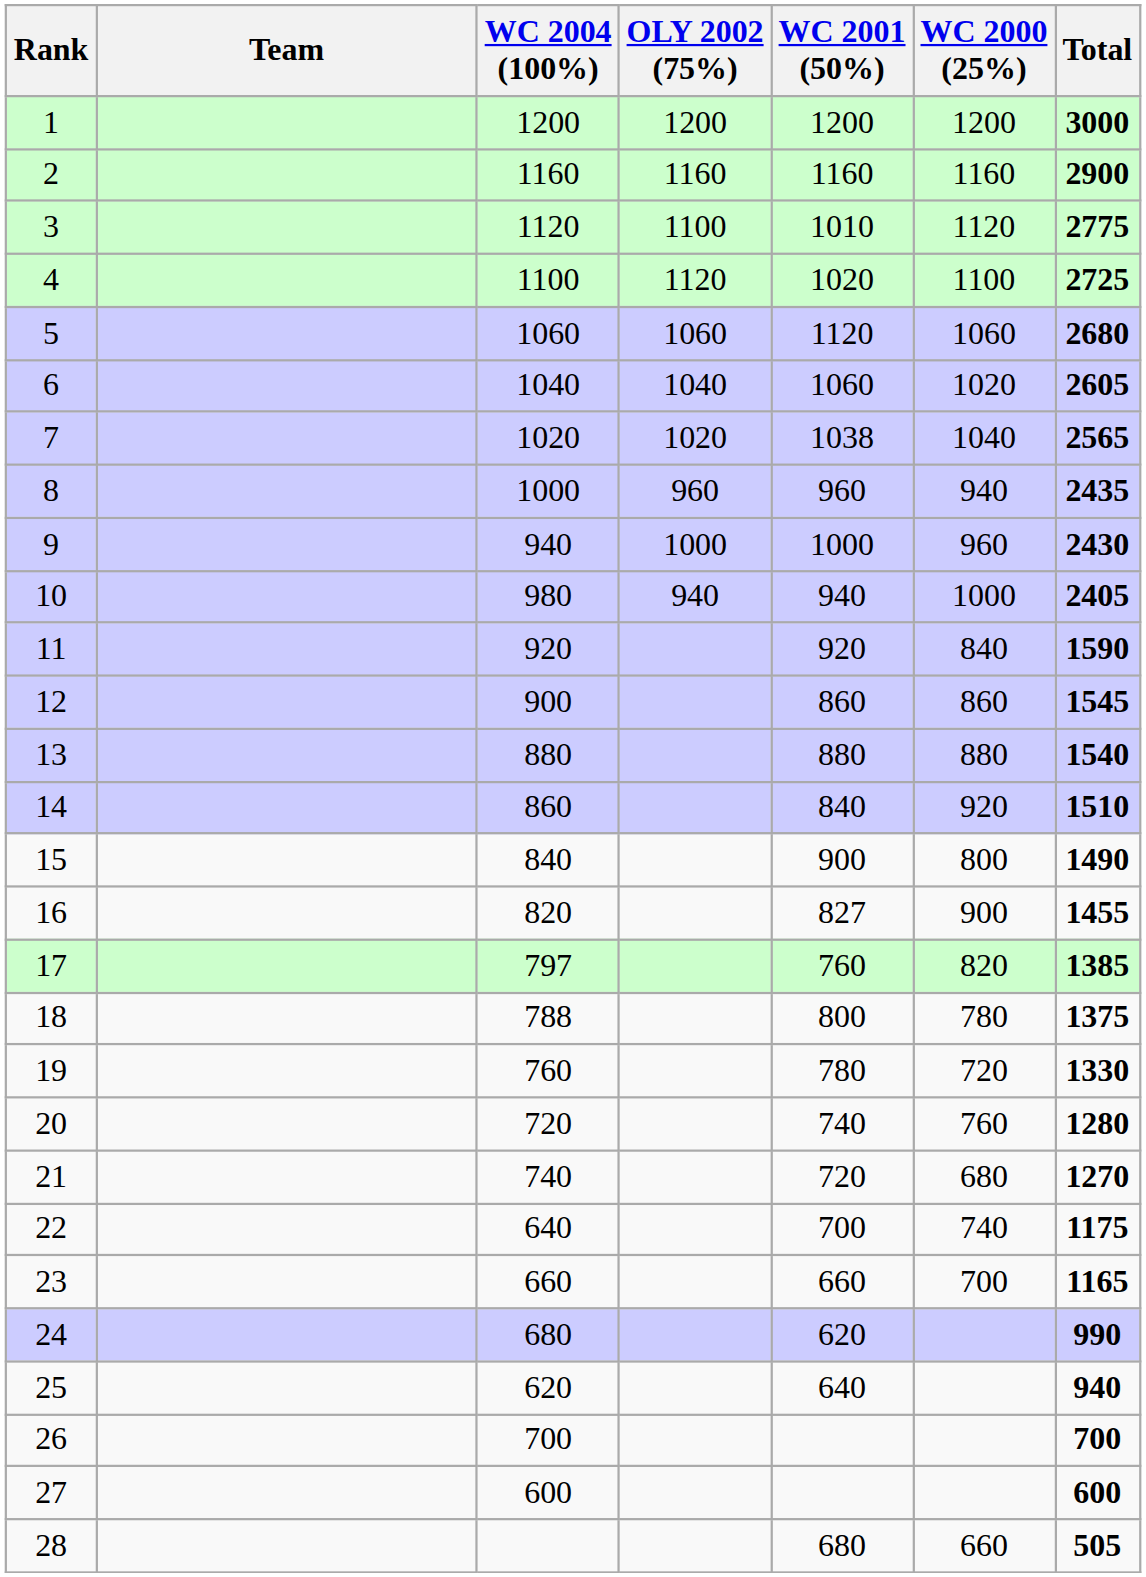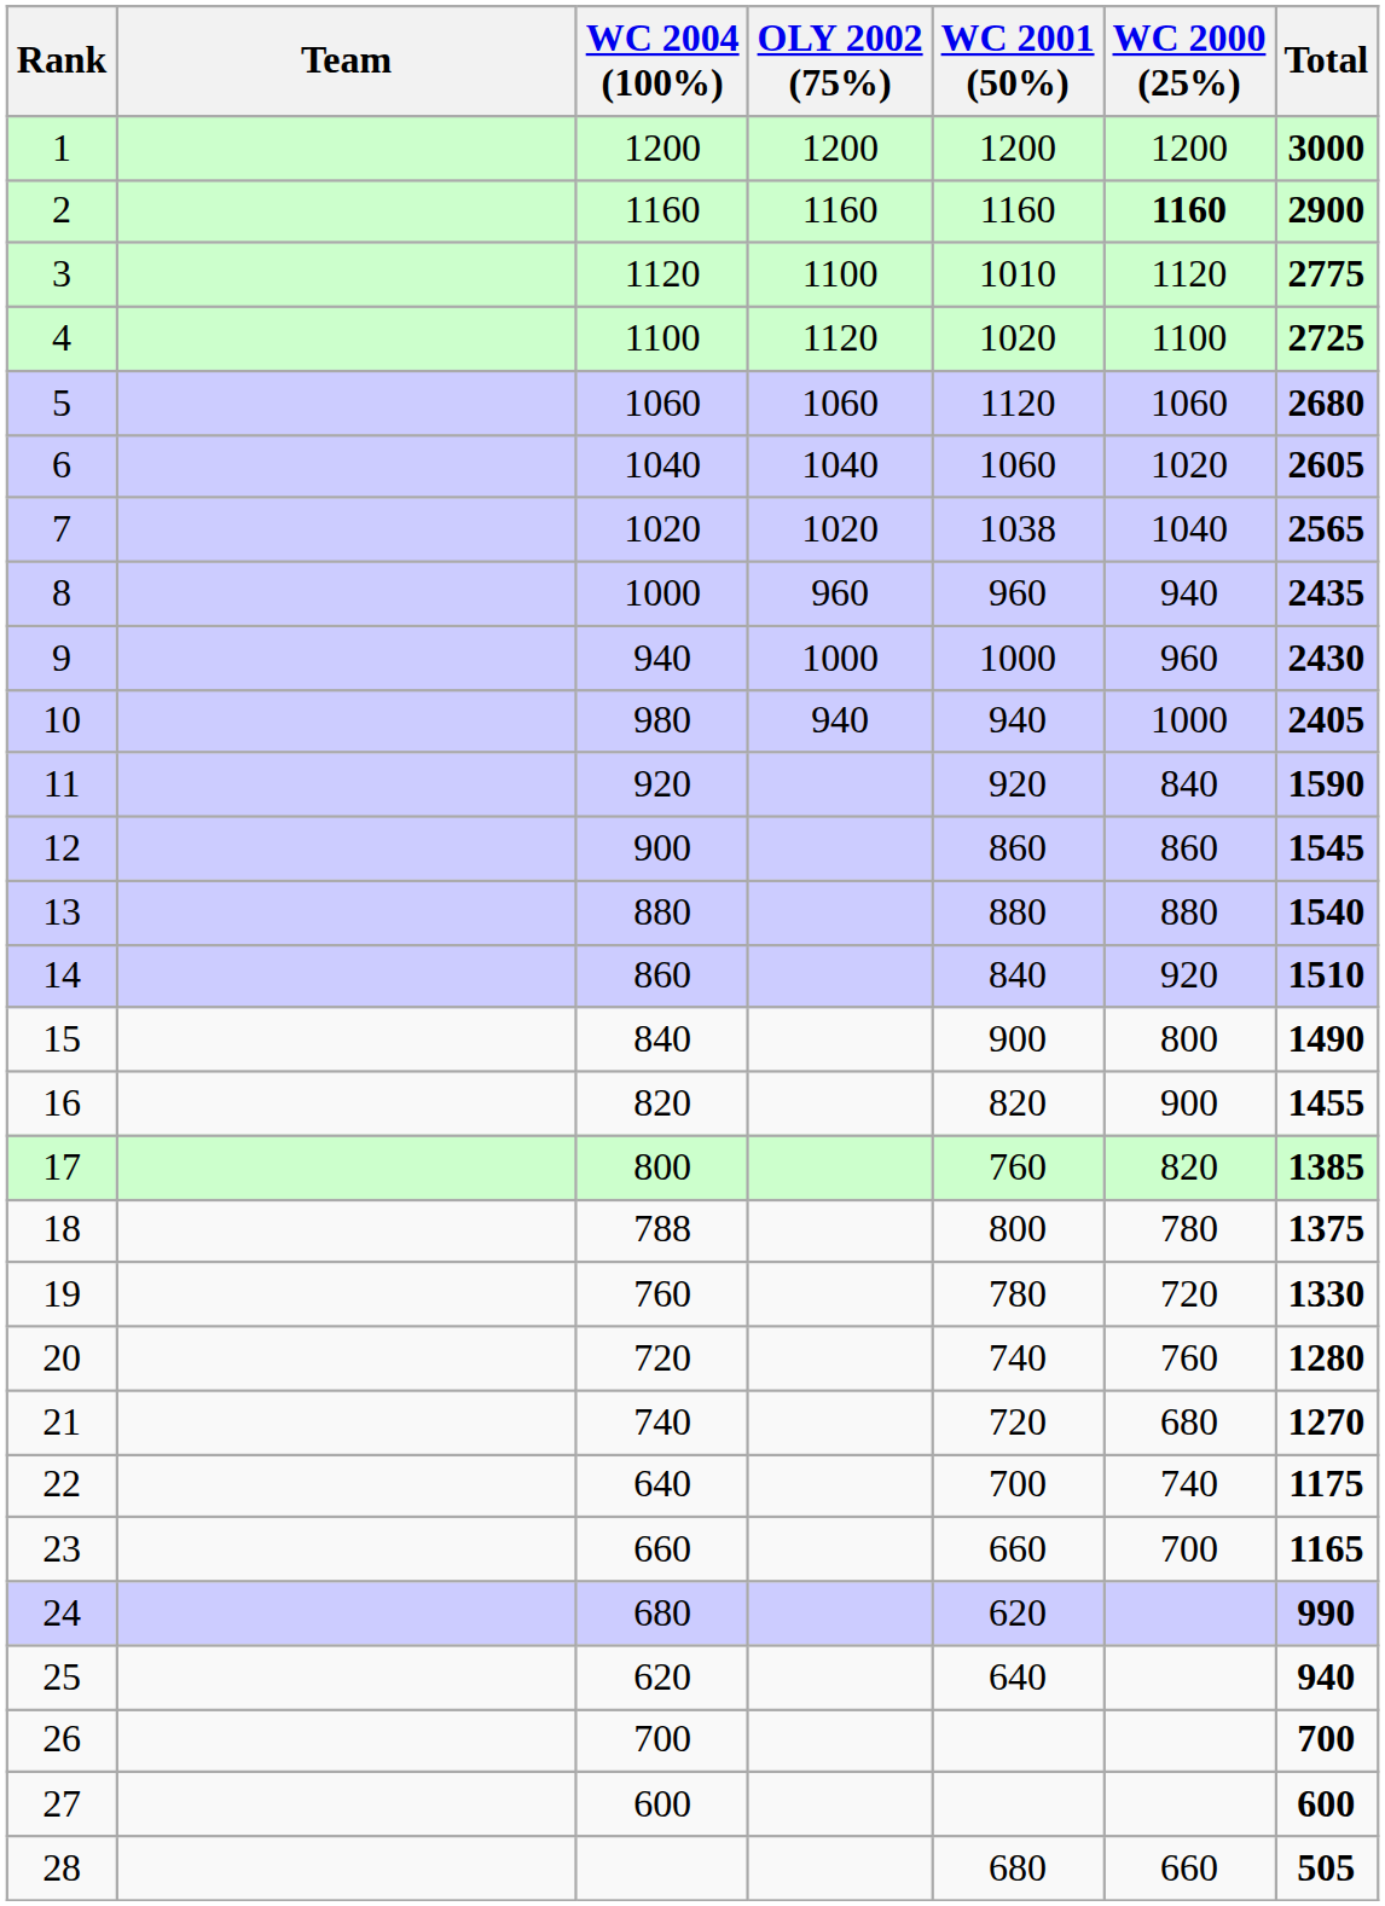 <table class="wikitable sortable" style="font-size:90%; text-align:center;margin: 1em auto 1em auto ">
 <tr>
 <th>Rank</th>
 <th width=165>Team</th>
 <th><a href='#'>WC 2004</a><br><strong>(100%)</strong></th>
 <th><a href='#'>OLY 2002</a><br><strong>(75%)</strong></th>
 <th><a href='#'>WC 2001</a><br><strong>(50%)</strong></th>
 <th><a href='#'>WC 2000</a><br><strong>(25%)</strong></th>
 <th>Total</th>
 </tr>
 <tr style="background: #ccffcc;">
 <td>1</td>
 <td align=left></td>
 <td>1200</td>
 <td>1200</td>
 <td>1200</td>
 <td>1200</td>
 <td><strong>3000</strong></td>
 </tr>
 <tr style="background: #ccffcc;">
 <td>2</td>
 <td align="left"></td>
 <td>1160</td>
 <td>1160</td>
 <td>1160</td>
-<td>1160</td>
+<td><strong>1160</strong></td>
 <td><strong>2900</strong></td>
 </tr>
 <tr style="background: #ccffcc;">
 <td>3</td>
 <td align="left"></td>
 <td>1120</td>
 <td>1100</td>
 <td>1010</td>
 <td>1120</td>
 <td><strong>2775</strong></td>
 </tr>
 <tr style="background: #ccffcc;">
 <td>4</td>
 <td align="left"></td>
 <td>1100</td>
 <td>1120</td>
 <td>1020</td>
 <td>1100</td>
 <td><strong>2725</strong></td>
 </tr>
 <tr style="background: #ccccff;">
 <td>5</td>
 <td align="left"></td>
 <td>1060</td>
 <td>1060</td>
 <td>1120</td>
 <td>1060</td>
 <td><strong>2680</strong></td>
 </tr>
 <tr style="background: #ccccff;">
 <td>6</td>
 <td align="left"></td>
 <td>1040</td>
 <td>1040</td>
 <td>1060</td>
 <td>1020</td>
 <td><strong>2605</strong></td>
 </tr>
 <tr style="background: #ccccff;">
 <td>7</td>
 <td align="left"></td>
 <td>1020</td>
 <td>1020</td>
 <td>1038</td>
 <td>1040</td>
 <td><strong>2565</strong></td>
 </tr>
 <tr style="background: #ccccff;">
 <td>8</td>
 <td align="left"></td>
 <td>1000</td>
 <td>960</td>
 <td>960</td>
 <td>940</td>
 <td><strong>2435</strong></td>
 </tr>
 <tr style="background: #ccccff;">
 <td>9</td>
 <td align="left"></td>
 <td>940</td>
 <td>1000</td>
 <td>1000</td>
 <td>960</td>
 <td><strong>2430</strong></td>
 </tr>
 <tr style="background: #ccccff;">
 <td>10</td>
 <td align=left></td>
 <td>980</td>
 <td>940</td>
 <td>940</td>
 <td>1000</td>
 <td><strong>2405</strong></td>
 </tr>
 <tr style="background: #ccccff;">
 <td>11</td>
 <td align="left"></td>
 <td>920</td>
 <td></td>
 <td>920</td>
 <td>840</td>
 <td><strong>1590</strong></td>
 </tr>
 <tr style="background: #ccccff;">
 <td>12</td>
 <td align="left"></td>
 <td>900</td>
 <td></td>
 <td>860</td>
 <td>860</td>
 <td><strong>1545</strong></td>
 </tr>
 <tr style="background: #ccccff;">
 <td>13</td>
 <td align="left"></td>
 <td>880</td>
 <td></td>
 <td>880</td>
 <td>880</td>
 <td><strong>1540</strong></td>
 </tr>
 <tr style="background: #ccccff;">
 <td>14</td>
 <td align="left"></td>
 <td>860</td>
 <td></td>
 <td>840</td>
 <td>920</td>
 <td><strong>1510</strong></td>
 </tr>
 <tr>
 <td>15</td>
 <td align="left"></td>
 <td>840</td>
 <td></td>
 <td>900</td>
 <td>800</td>
 <td><strong>1490</strong></td>
 </tr>
 <tr>
 <td>16</td>
 <td align="left"></td>
 <td>820</td>
 <td></td>
-<td>827</td>
+<td>820</td>
 <td>900</td>
 <td><strong>1455</strong></td>
 </tr>
 <tr style="background: #ccffcc;">
 <td>17</td>
 <td align=left></td>
-<td>797</td>
+<td>800</td>
 <td></td>
 <td>760</td>
 <td>820</td>
 <td><strong>1385</strong></td>
 </tr>
 <tr>
 <td>18</td>
 <td align="left"></td>
 <td>788</td>
 <td></td>
 <td>800</td>
 <td>780</td>
 <td><strong>1375</strong></td>
 </tr>
 <tr>
 <td>19</td>
 <td align="left"></td>
 <td>760</td>
 <td></td>
 <td>780</td>
 <td>720</td>
 <td><strong>1330</strong></td>
 </tr>
 <tr>
 <td>20</td>
 <td align="left"></td>
 <td>720</td>
 <td></td>
 <td>740</td>
 <td>760</td>
 <td><strong>1280</strong></td>
 </tr>
 <tr>
 <td>21</td>
 <td align="left"></td>
 <td>740</td>
 <td></td>
 <td>720</td>
 <td>680</td>
 <td><strong>1270</strong></td>
 </tr>
 <tr>
 <td>22</td>
 <td align="left"></td>
 <td>640</td>
 <td></td>
 <td>700</td>
 <td>740</td>
 <td><strong>1175</strong></td>
 </tr>
 <tr>
 <td>23</td>
 <td align="left"></td>
 <td>660</td>
 <td></td>
 <td>660</td>
 <td>700</td>
 <td><strong>1165</strong></td>
 </tr>
 <tr style="background: #ccccff;">
 <td>24</td>
 <td align="left"></td>
 <td>680</td>
 <td></td>
 <td>620</td>
 <td></td>
 <td><strong>990</strong></td>
 </tr>
 <tr>
 <td>25</td>
 <td align="left"></td>
 <td>620</td>
 <td></td>
 <td>640</td>
 <td></td>
 <td><strong>940</strong></td>
 </tr>
 <tr>
 <td>26</td>
 <td align="left"></td>
 <td>700</td>
 <td></td>
 <td></td>
 <td></td>
 <td><strong>700</strong></td>
 </tr>
 <tr>
 <td>27</td>
 <td align="left"></td>
 <td>600</td>
 <td></td>
 <td></td>
 <td></td>
 <td><strong>600</strong></td>
 </tr>
 <tr>
 <td>28</td>
 <td align="left"></td>
 <td></td>
 <td></td>
 <td>680</td>
 <td>660</td>
 <td><strong>505</strong></td>
 </tr>
 </table>
